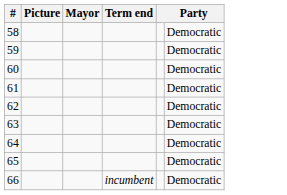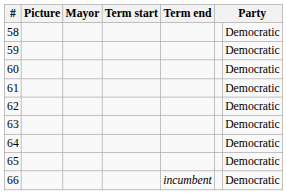 <table class="wikitable sortable">
 <tr>
 <th align=center>#</th>
 <th>Picture</th>
 <th>Mayor</th>
+<th>Term start</th>
 <th>Term end</th>
 <th class=unsortable> </th>
 <th style="border-left-style:hidden; padding:0.1em 0;">Party</th>
 </tr>
 <tr>
 <td align=center>58</td>
 <td></td>
 <td></td>
 <td align=center></td>
+<td align=center></td>
 <td bgcolor=></td>
 <td>Democratic</td>
 </tr>
 <tr>
 <td align=center>59</td>
 <td></td>
 <td></td>
+<td align=center></td>
 <td align=center></td>
 <td bgcolor=></td>
 <td>Democratic</td>
 </tr>
 <tr>
 <td align=center>60</td>
 <td></td>
 <td></td>
 <td align=center></td>
+<td align=center></td>
 <td bgcolor=></td>
 <td>Democratic</td>
 </tr>
 <tr>
 <td align=center>61</td>
 <td></td>
 <td></td>
+<td align=center></td>
 <td align=center></td>
 <td bgcolor=></td>
 <td>Democratic</td>
 </tr>
 <tr>
 <td align=center>62</td>
 <td></td>
 <td></td>
 <td align=center></td>
+<td align=center></td>
 <td bgcolor=></td>
 <td>Democratic</td>
 </tr>
 <tr>
 <td align=center>63</td>
 <td></td>
 <td></td>
+<td align=center></td>
 <td align=center></td>
 <td bgcolor=></td>
 <td>Democratic</td>
 </tr>
 <tr>
 <td align=center>64</td>
 <td></td>
 <td></td>
 <td align=center></td>
+<td align=center></td>
 <td bgcolor=></td>
 <td>Democratic</td>
 </tr>
 <tr>
 <td align=center>65</td>
 <td></td>
 <td></td>
 <td align=center></td>
+<td align=center></td>
 <td bgcolor=></td>
 <td>Democratic</td>
 </tr>
 <tr>
 <td align=center>66</td>
 <td></td>
 <td></td>
+<td align=center></td>
 <td align=center><em>incumbent</em></td>
 <td bgcolor=></td>
 <td>Democratic</td>
 </tr>
 </table>
